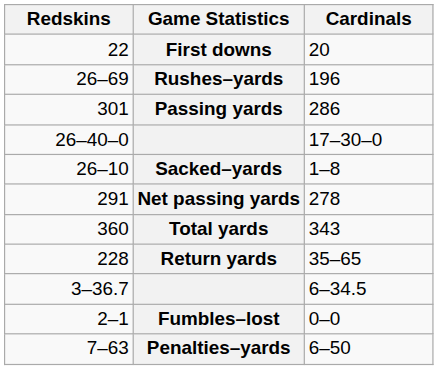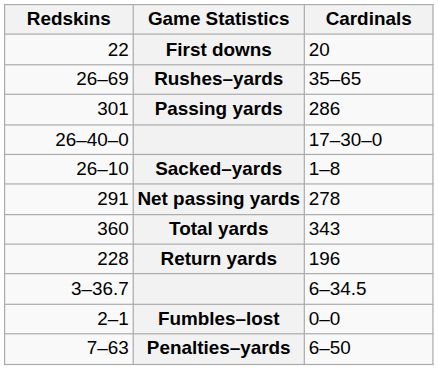 <table class="wikitable" style="margin: 1em auto 1em auto">
 <tr>
 <th style="width:30%;">Redskins</th>
 <th style="width:40%;">Game Statistics</th>
 <th style="width:30%;">Cardinals</th>
 </tr>
 <tr>
 <td style="text-align:right;">22</td>
 <th>First downs</th>
 <td>20</td>
 </tr>
 <tr>
 <td style="text-align:right;">26–69</td>
 <th>Rushes–yards</th>
-<td>196</td>
+<td>35–65</td>
 </tr>
 <tr>
 <td style="text-align:right;">301</td>
 <th>Passing yards</th>
 <td>286</td>
 </tr>
 <tr>
 <td style="text-align:right;">26–40–0</td>
 <th></th>
 <td>17–30–0</td>
 </tr>
 <tr>
 <td style="text-align:right;">26–10</td>
 <th>Sacked–yards</th>
 <td>1–8</td>
 </tr>
 <tr>
 <td style="text-align:right;">291</td>
 <th>Net passing yards</th>
 <td>278</td>
 </tr>
 <tr>
 <td style="text-align:right;">360</td>
 <th>Total yards</th>
 <td>343</td>
 </tr>
 <tr>
 <td style="text-align:right;">228</td>
 <th>Return yards</th>
-<td>35–65</td>
+<td>196</td>
 </tr>
 <tr>
 <td style="text-align:right;">3–36.7</td>
 <th></th>
 <td>6–34.5</td>
 </tr>
 <tr>
 <td style="text-align:right;">2–1</td>
 <th>Fumbles–lost</th>
 <td>0–0</td>
 </tr>
 <tr>
 <td style="text-align:right;">7–63</td>
 <th>Penalties–yards</th>
 <td>6–50</td>
 </tr>
 </table>
